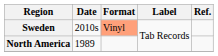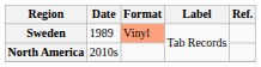 <table class="wikitable plainrowheaders">
 <tr>
 <th scope="col">Region</th>
 <th scope="col">Date</th>
 <th scope="col">Format</th>
 <th scope="col">Label</th>
 <th scope="col">Ref.</th>
 </tr>
 <tr>
 <th scope="row">Sweden</th>
-<td>2010s</td>
+<td>1989</td>
 <td style="background: lightsalmon;">Vinyl</td>
 <td rowspan="2">Tab Records</td>
 <td></td>
 </tr>
 <tr>
 <th scope="row">North America</th>
-<td>1989</td>
+<td>2010s</td>
 <td></td>
 <td></td>
 </tr>
 <tr>
 </tr>
 </table>
